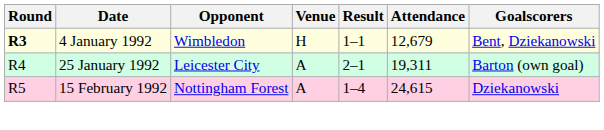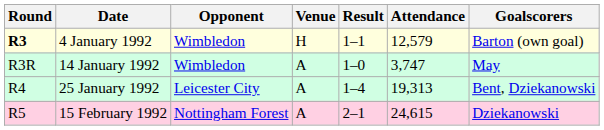 <table class="wikitable">
 <tr>
 <th>Round</th>
 <th>Date</th>
 <th>Opponent</th>
 <th>Venue</th>
 <th>Result</th>
 <th>Attendance</th>
 <th>Goalscorers</th>
 </tr>
 <tr style="background-color: #ffffdd;">
 <td><strong>R3</strong></td>
 <td>4 January 1992</td>
 <td><a href='#'>Wimbledon</a></td>
 <td>H</td>
 <td>1–1</td>
-<td>12,679</td>
-<td><a href='#'>Bent</a>, <a href='#'>Dziekanowski</a></td>
+<td>12,579</td>
+<td><a href='#'>Barton</a> (own goal)</td>
+</tr>
+<tr style="background-color: #d0ffe3;">
+<td>R3R</td>
+<td>14 January 1992</td>
+<td><a href='#'>Wimbledon</a></td>
+<td>A</td>
+<td>1–0</td>
+<td>3,747</td>
+<td><a href='#'>May</a></td>
 </tr>
 <tr style="background-color: #d0ffe3;">
 <td>R4</td>
 <td>25 January 1992</td>
 <td><a href='#'>Leicester City</a></td>
 <td>A</td>
-<td>2–1</td>
-<td>19,311</td>
-<td><a href='#'>Barton</a> (own goal)</td>
+<td>1–4</td>
+<td>19,313</td>
+<td><a href='#'>Bent</a>, <a href='#'>Dziekanowski</a></td>
 </tr>
 <tr style="background-color: #ffd0e3;">
 <td>R5</td>
 <td>15 February 1992</td>
 <td><a href='#'>Nottingham Forest</a></td>
 <td>A</td>
-<td>1–4</td>
+<td>2–1</td>
 <td>24,615</td>
 <td><a href='#'>Dziekanowski</a></td>
 </tr>
 </table>
